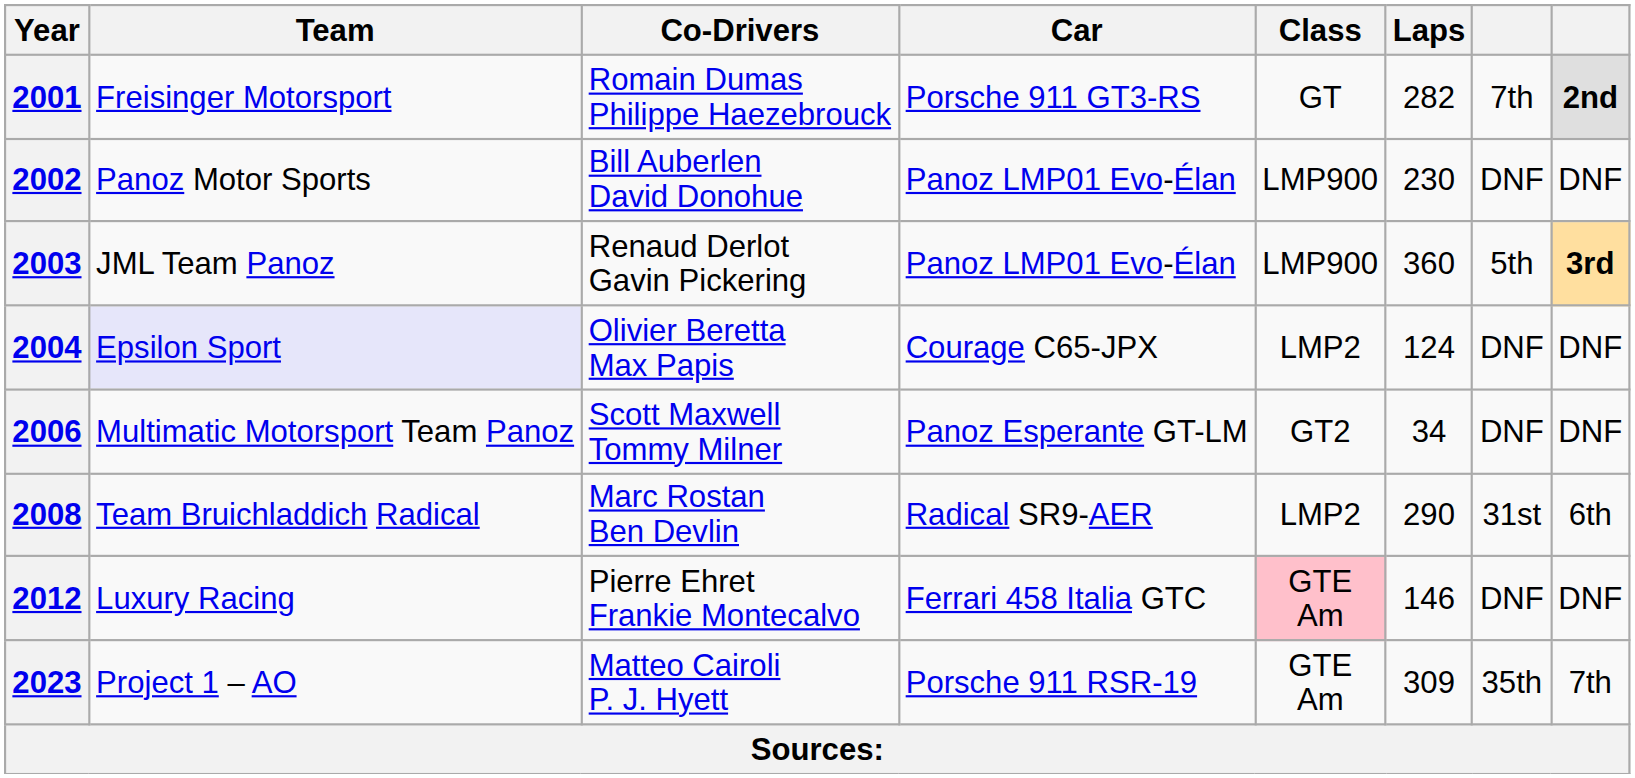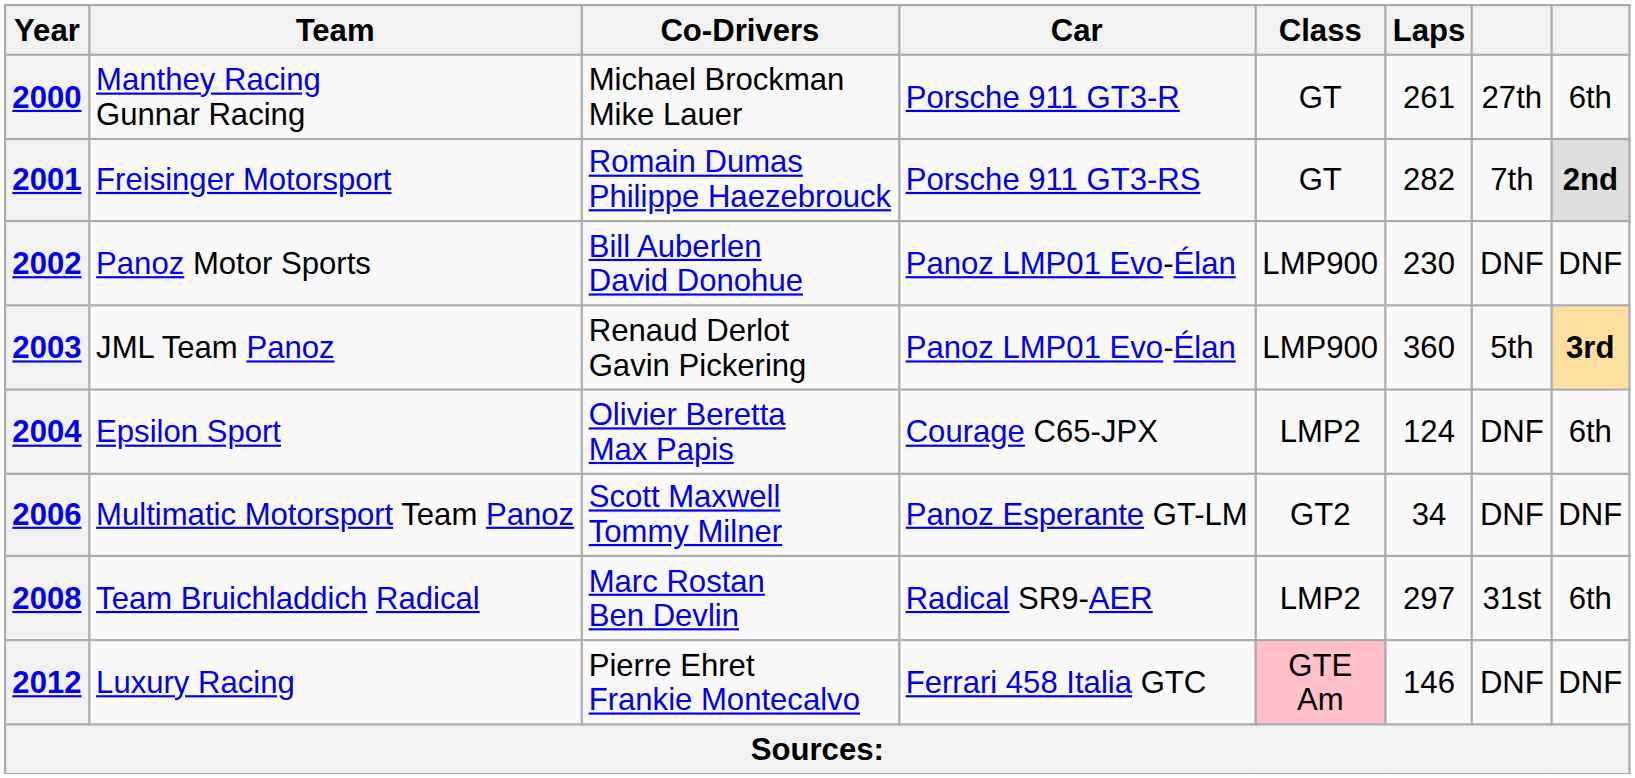 <table class="wikitable" style="text-align:center; font-size:90%">
 <tr>
 <th>Year</th>
 <th>Team</th>
 <th>Co-Drivers</th>
 <th>Car</th>
 <th>Class</th>
 <th>Laps</th>
 <th></th>
 <th></th>
+</tr>
+<tr>
+<th><a href='#'>2000</a></th>
+<td align="left"> <a href='#'>Manthey Racing</a><br> Gunnar Racing</td>
+<td align="left"> Michael Brockman<br> Mike Lauer</td>
+<td align="left"><a href='#'>Porsche 911 GT3-R</a></td>
+<td>GT</td>
+<td>261</td>
+<td>27th</td>
+<td>6th</td>
 </tr>
 <tr>
 <th><a href='#'>2001</a></th>
 <td align="left"> <a href='#'>Freisinger Motorsport</a></td>
 <td align="left"> <a href='#'>Romain Dumas</a><br> <a href='#'>Philippe Haezebrouck</a></td>
 <td align="left"><a href='#'>Porsche 911 GT3-RS</a></td>
 <td>GT</td>
 <td>282</td>
 <td>7th</td>
 <td style="background:#DFDFDF;"><strong>2nd</strong></td>
 </tr>
 <tr>
 <th><a href='#'>2002</a></th>
 <td align="left"> <a href='#'>Panoz</a> Motor Sports</td>
 <td align="left"> <a href='#'>Bill Auberlen</a><br> <a href='#'>David Donohue</a></td>
 <td align="left"><a href='#'>Panoz LMP01 Evo</a>-<a href='#'>Élan</a></td>
 <td>LMP900</td>
 <td>230</td>
 <td>DNF</td>
 <td>DNF</td>
 </tr>
 <tr>
 <th><a href='#'>2003</a></th>
 <td align="left"> JML Team <a href='#'>Panoz</a></td>
 <td align="left"> Renaud Derlot<br> Gavin Pickering</td>
 <td align="left"><a href='#'>Panoz LMP01 Evo</a>-<a href='#'>Élan</a></td>
 <td>LMP900</td>
 <td>360</td>
 <td>5th</td>
 <td style="background:#FFDF9F;"><strong>3rd</strong></td>
 </tr>
 <tr>
 <th><a href='#'>2004</a></th>
-<td align="left" style="background: lavender;"> <a href='#'>Epsilon Sport</a></td>
+<td align="left"> <a href='#'>Epsilon Sport</a></td>
 <td align="left"> <a href='#'>Olivier Beretta</a><br> <a href='#'>Max Papis</a></td>
 <td align="left"><a href='#'>Courage</a> C65-JPX</td>
 <td>LMP2</td>
 <td>124</td>
 <td>DNF</td>
-<td>DNF</td>
+<td>6th</td>
 </tr>
 <tr>
 <th><a href='#'>2006</a></th>
 <td align="left"> <a href='#'>Multimatic Motorsport</a> Team <a href='#'>Panoz</a></td>
 <td align="left"> <a href='#'>Scott Maxwell</a><br> <a href='#'>Tommy Milner</a></td>
 <td align="left"><a href='#'>Panoz Esperante</a> GT-LM</td>
 <td>GT2</td>
 <td>34</td>
 <td>DNF</td>
 <td>DNF</td>
 </tr>
 <tr>
 <th><a href='#'>2008</a></th>
 <td align="left"> <a href='#'>Team Bruichladdich</a> <a href='#'>Radical</a></td>
 <td align="left"> <a href='#'>Marc Rostan</a><br> <a href='#'>Ben Devlin</a></td>
 <td align="left"><a href='#'>Radical</a> SR9-<a href='#'>AER</a></td>
 <td>LMP2</td>
-<td>290</td>
+<td>297</td>
 <td>31st</td>
 <td>6th</td>
 </tr>
 <tr>
 <th><a href='#'>2012</a></th>
 <td align="left"> <a href='#'>Luxury Racing</a></td>
 <td align="left"> Pierre Ehret<br> <a href='#'>Frankie Montecalvo</a></td>
 <td align="left"><a href='#'>Ferrari 458 Italia</a> GTC</td>
 <td style="background: pink;">GTE<br>Am</td>
 <td>146</td>
 <td>DNF</td>
 <td>DNF</td>
 </tr>
 <tr>
-<th><a href='#'>2023</a></th>
-<td align="left"> <a href='#'>Project 1</a> – <a href='#'>AO</a></td>
-<td align="left"> <a href='#'>Matteo Cairoli</a><br> <a href='#'>P. J. Hyett</a></td>
-<td align="left"><a href='#'>Porsche 911 RSR-19</a></td>
-<td>GTE<br>Am</td>
-<td>309</td>
-<td>35th</td>
-<td>7th</td>
-</tr>
-<tr>
 <th colspan="8">Sources:</th>
 </tr>
 </table>
